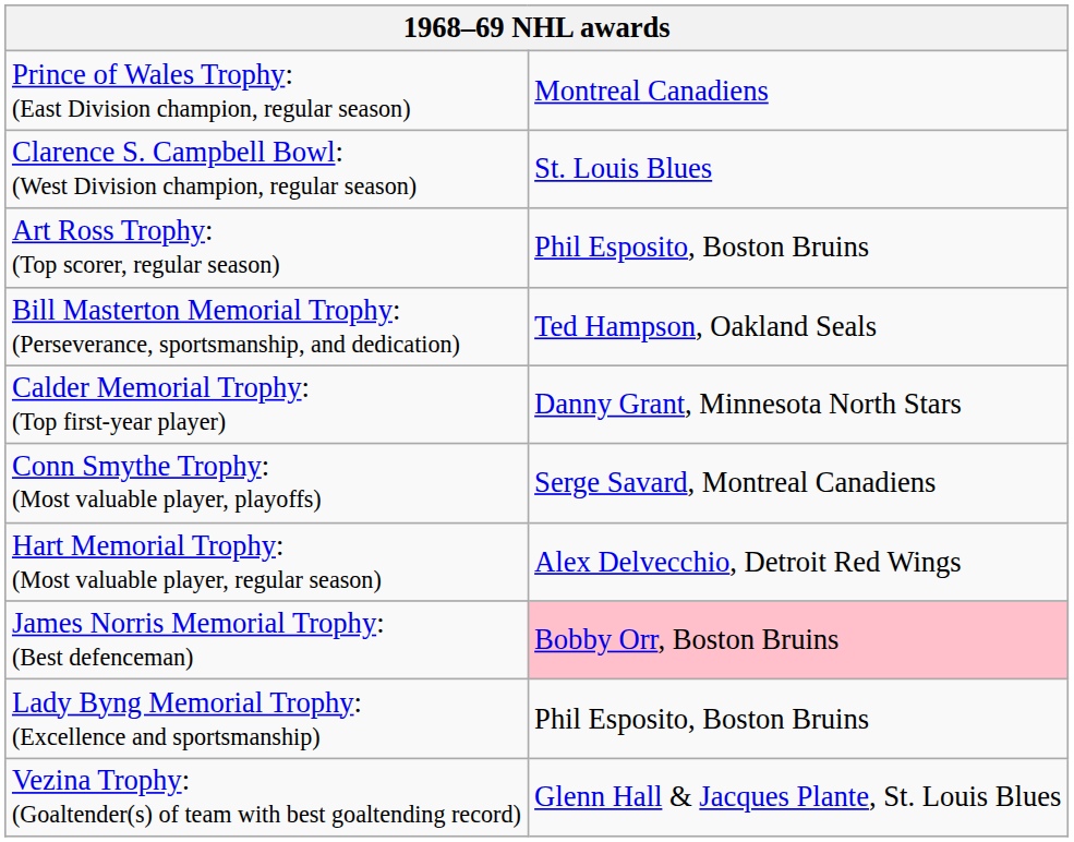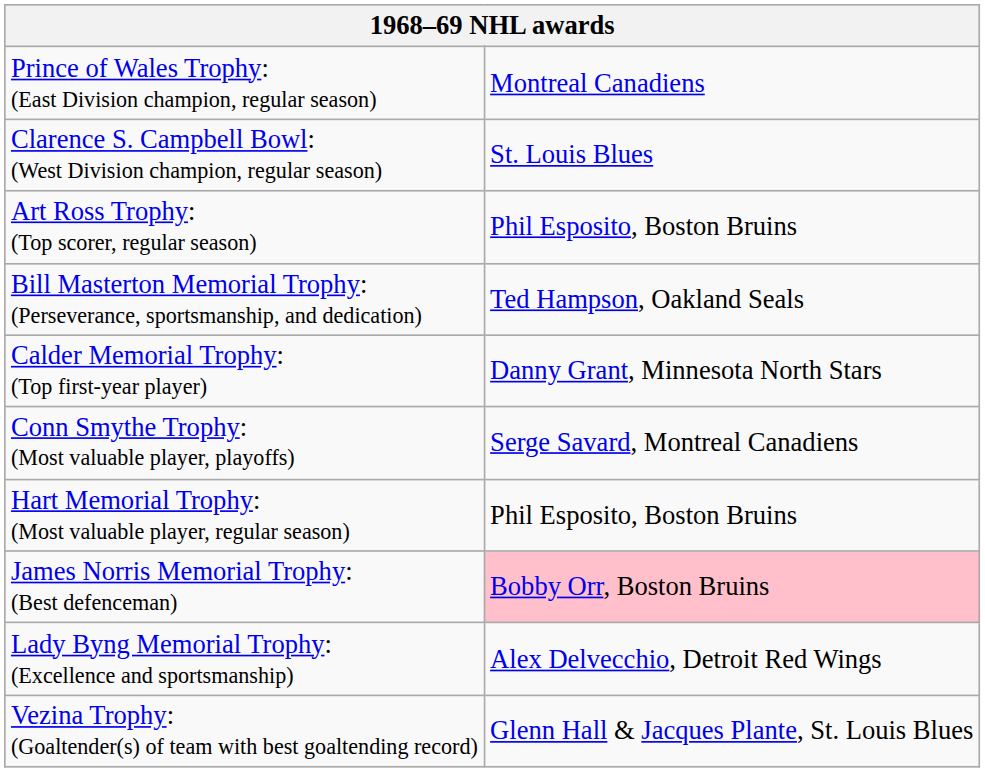 <table class="wikitable">
 <tr>
 <th bgcolor="#DDDDDD" colspan="2">1968–69 NHL awards</th>
 </tr>
 <tr>
 <td><a href='#'>Prince of Wales Trophy</a>:<br><small>(East Division champion, regular season)</small></td>
 <td><a href='#'>Montreal Canadiens</a></td>
 </tr>
 <tr>
 <td><a href='#'>Clarence S. Campbell Bowl</a>:<br><small>(West Division champion, regular season)</small></td>
 <td><a href='#'>St. Louis Blues</a></td>
 </tr>
 <tr>
 <td><a href='#'>Art Ross Trophy</a>:<br><small>(Top scorer, regular season)</small></td>
 <td><a href='#'>Phil Esposito</a>, Boston Bruins</td>
 </tr>
 <tr>
 <td><a href='#'>Bill Masterton Memorial Trophy</a>:<br><small>(Perseverance, sportsmanship, and dedication)</small></td>
 <td><a href='#'>Ted Hampson</a>, Oakland Seals</td>
 </tr>
 <tr>
 <td><a href='#'>Calder Memorial Trophy</a>:<br><small>(Top first-year player)</small></td>
 <td><a href='#'>Danny Grant</a>, Minnesota North Stars</td>
 </tr>
 <tr>
 <td><a href='#'>Conn Smythe Trophy</a>:<br><small>(Most valuable player, playoffs)</small></td>
 <td><a href='#'>Serge Savard</a>, Montreal Canadiens</td>
 </tr>
 <tr>
 <td><a href='#'>Hart Memorial Trophy</a>:<br><small>(Most valuable player, regular season)</small></td>
-<td><a href='#'>Alex Delvecchio</a>, Detroit Red Wings</td>
+<td>Phil Esposito, Boston Bruins</td>
 </tr>
 <tr>
 <td><a href='#'>James Norris Memorial Trophy</a>:<br><small>(Best defenceman)</small></td>
 <td style="background: pink;"><a href='#'>Bobby Orr</a>, Boston Bruins</td>
 </tr>
 <tr>
 <td><a href='#'>Lady Byng Memorial Trophy</a>:<br><small>(Excellence and sportsmanship)</small></td>
-<td>Phil Esposito, Boston Bruins</td>
+<td><a href='#'>Alex Delvecchio</a>, Detroit Red Wings</td>
 </tr>
 <tr>
 <td><a href='#'>Vezina Trophy</a>:<br><small>(Goaltender(s) of team with best goaltending record)</small></td>
 <td><a href='#'>Glenn Hall</a> & <a href='#'>Jacques Plante</a>, St. Louis Blues</td>
 </tr>
 </table>
